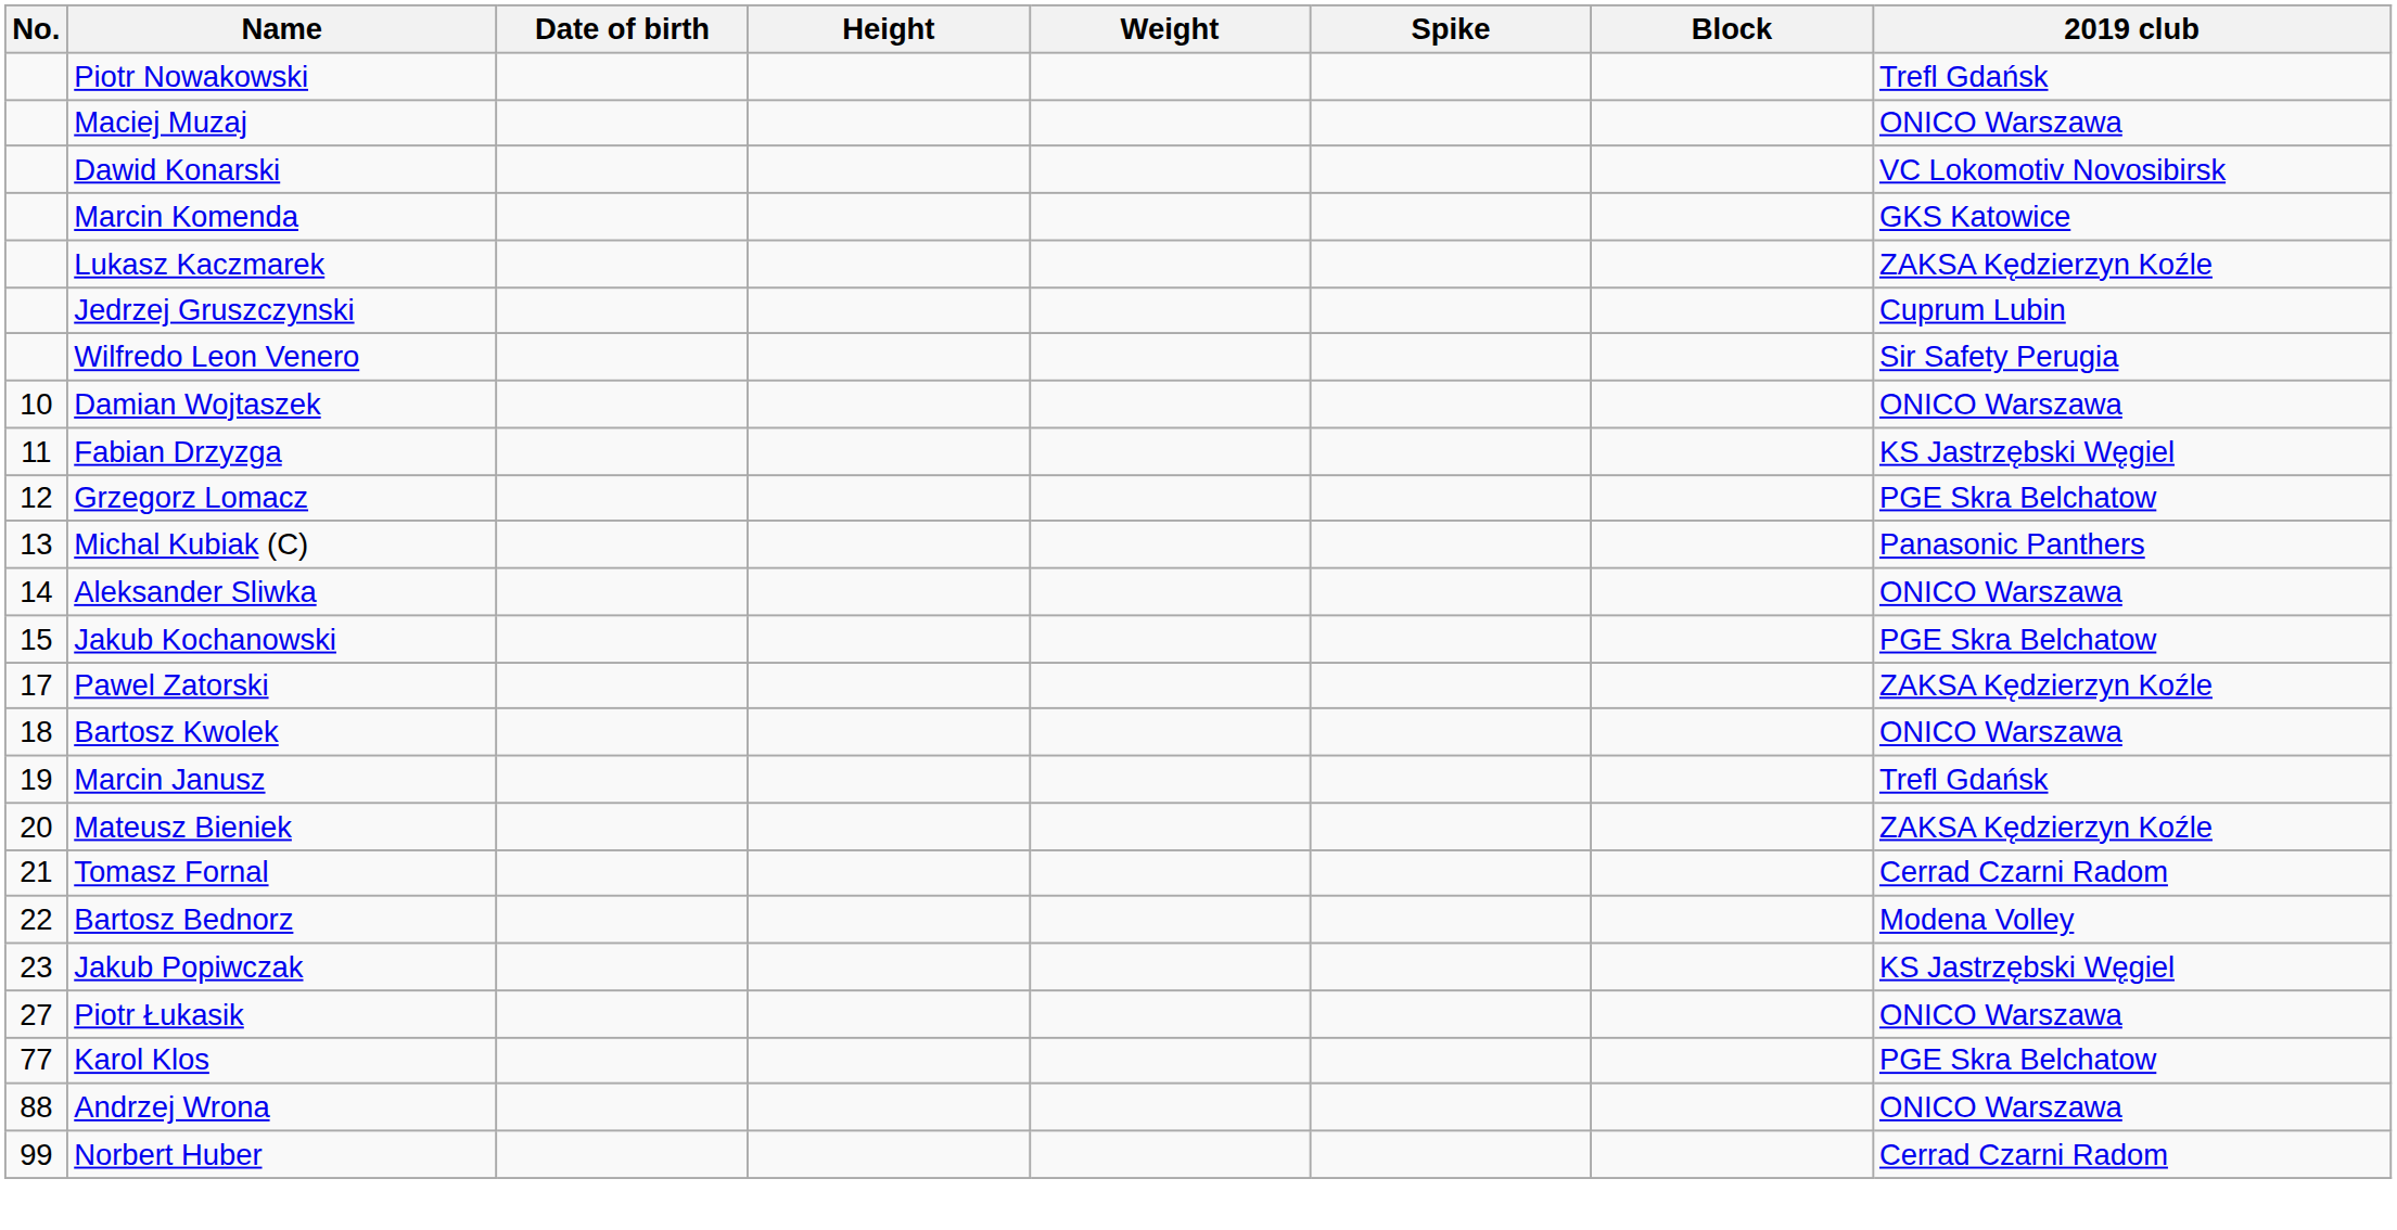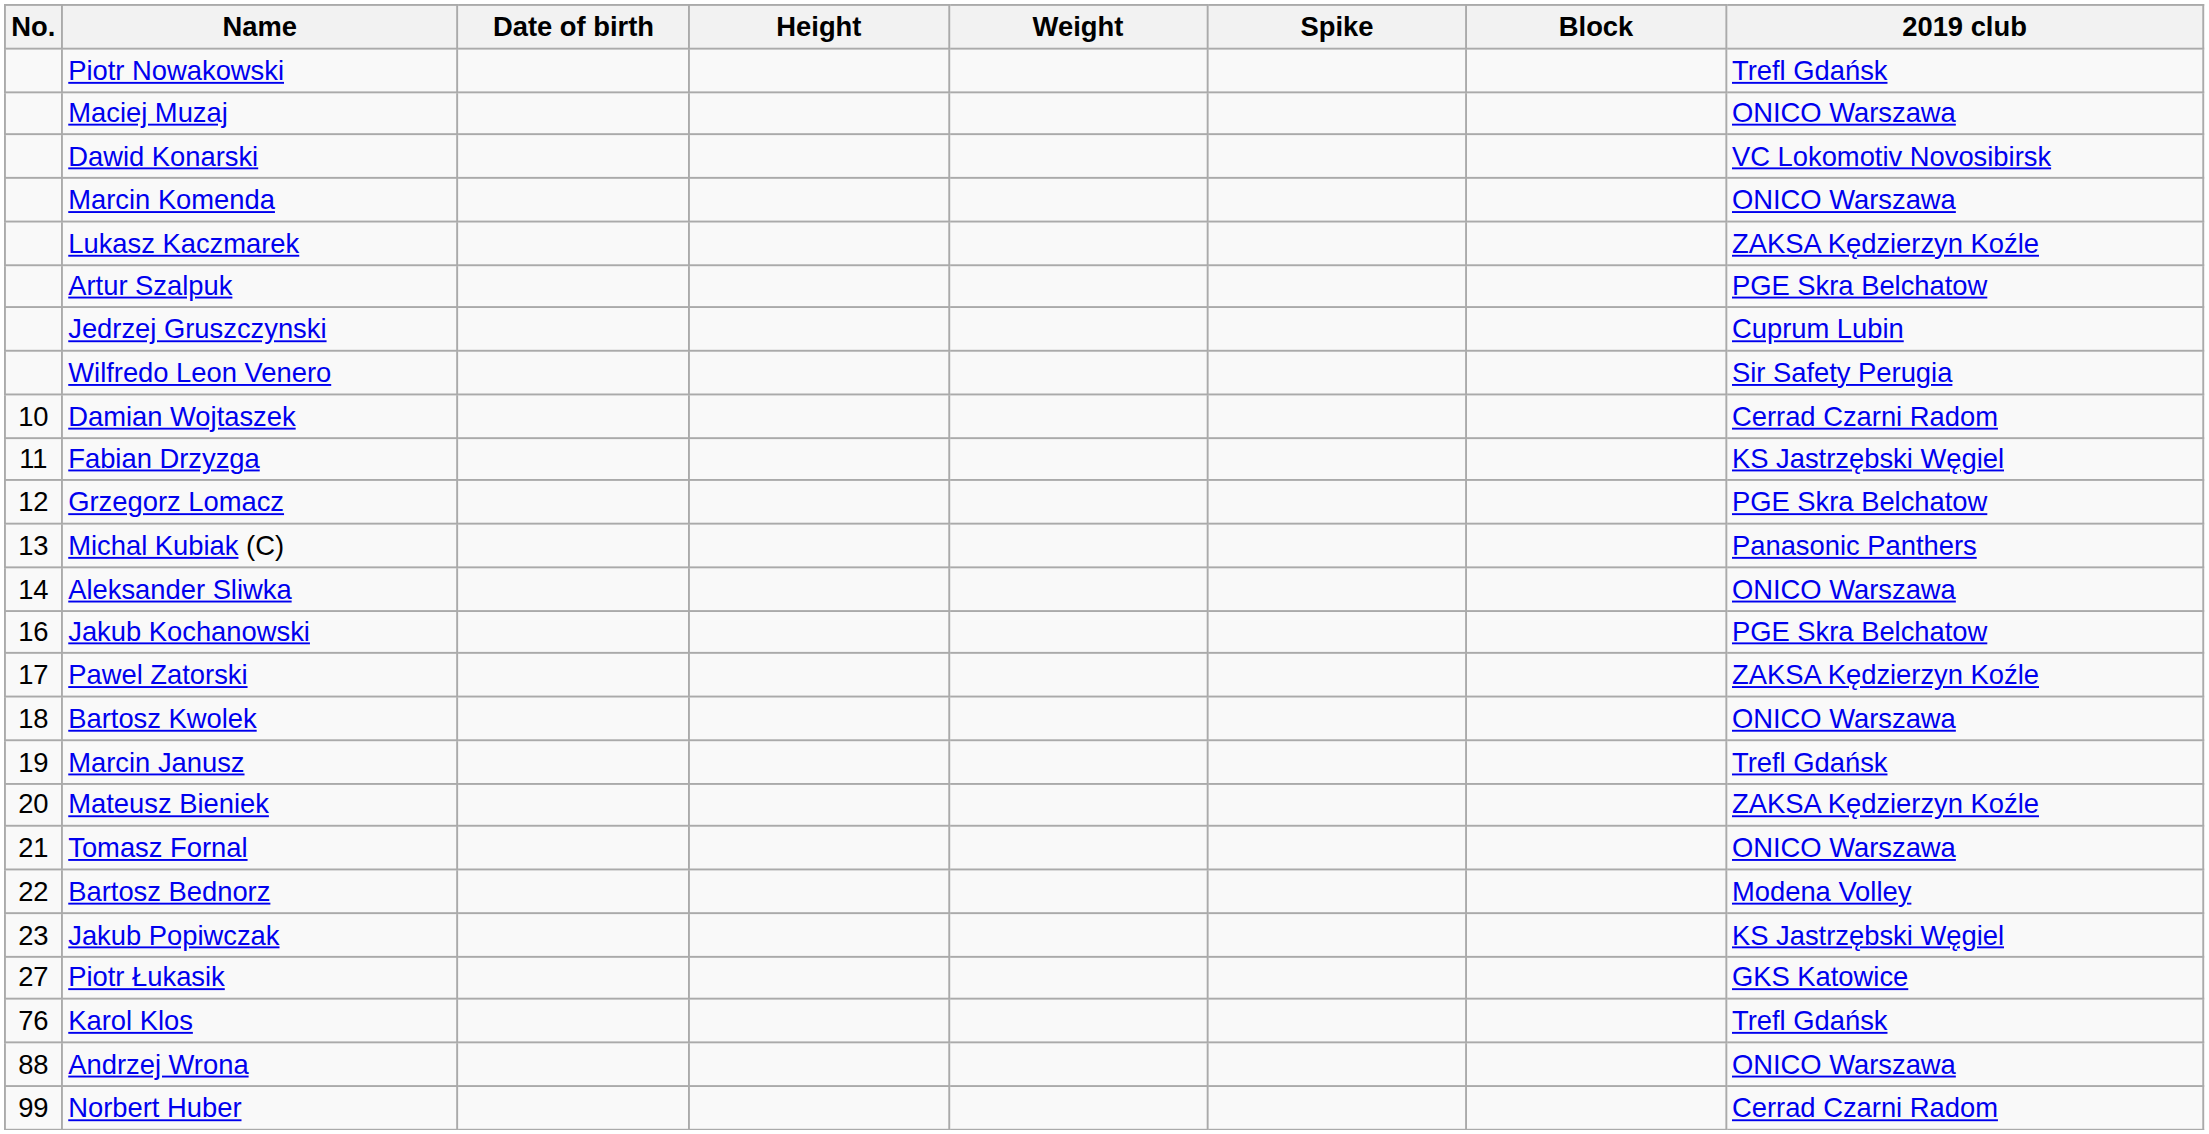 <table class="wikitable sortable" style="font-size:90%; text-align:center;">
 <tr>
 <th>No.</th>
 <th style="width:14em">Name</th>
 <th style="width:8em">Date of birth</th>
 <th style="width:9em">Height</th>
 <th style="width:9em">Weight</th>
 <th style="width:9em">Spike</th>
 <th style="width:9em">Block</th>
 <th style="width:17em">2019 club</th>
 </tr>
 <tr>
 <td></td>
 <td align=left><a href='#'>Piotr Nowakowski</a></td>
 <td align=right></td>
 <td></td>
 <td></td>
 <td></td>
 <td></td>
 <td align=left> <a href='#'>Trefl Gdańsk</a></td>
 </tr>
 <tr>
 <td></td>
 <td align=left><a href='#'>Maciej Muzaj</a></td>
 <td align=right></td>
 <td></td>
 <td></td>
 <td></td>
 <td></td>
 <td align=left> <a href='#'>ONICO Warszawa</a></td>
 </tr>
 <tr>
 <td></td>
 <td align=left><a href='#'>Dawid Konarski</a></td>
 <td align=right></td>
 <td></td>
 <td></td>
 <td></td>
 <td></td>
 <td align=left> <a href='#'>VC Lokomotiv Novosibirsk</a></td>
 </tr>
 <tr>
 <td></td>
 <td align=left><a href='#'>Marcin Komenda</a></td>
 <td align=right></td>
 <td></td>
 <td></td>
 <td></td>
 <td></td>
-<td align=left> <a href='#'>GKS Katowice</a></td>
+<td align=left> <a href='#'>ONICO Warszawa</a></td>
 </tr>
 <tr>
 <td></td>
 <td align=left><a href='#'>Lukasz Kaczmarek</a></td>
 <td align=right></td>
 <td></td>
 <td></td>
 <td></td>
 <td></td>
 <td align=left> <a href='#'>ZAKSA Kędzierzyn Koźle</a></td>
+</tr>
+<tr>
+<td></td>
+<td align=left><a href='#'>Artur Szalpuk</a></td>
+<td align=right></td>
+<td></td>
+<td></td>
+<td></td>
+<td></td>
+<td align=left> <a href='#'>PGE Skra Belchatow</a></td>
 </tr>
 <tr>
 <td></td>
 <td align=left><a href='#'>Jedrzej Gruszczynski</a></td>
 <td align=right></td>
 <td></td>
 <td></td>
 <td></td>
 <td></td>
 <td align=left> <a href='#'>Cuprum Lubin</a></td>
 </tr>
 <tr>
 <td></td>
 <td align=left><a href='#'>Wilfredo Leon Venero</a></td>
 <td align=right></td>
 <td></td>
 <td></td>
 <td></td>
 <td></td>
 <td align=left> <a href='#'>Sir Safety Perugia</a></td>
 </tr>
 <tr>
 <td>10</td>
 <td align=left><a href='#'>Damian Wojtaszek</a></td>
 <td align=right></td>
 <td></td>
 <td></td>
 <td></td>
 <td></td>
-<td align=left> <a href='#'>ONICO Warszawa</a></td>
+<td align=left> <a href='#'>Cerrad Czarni Radom</a></td>
 </tr>
 <tr>
 <td>11</td>
 <td align=left><a href='#'>Fabian Drzyzga</a></td>
 <td align=right></td>
 <td></td>
 <td></td>
 <td></td>
 <td></td>
 <td align=left> <a href='#'>KS Jastrzębski Węgiel</a></td>
 </tr>
 <tr>
 <td>12</td>
 <td align=left><a href='#'>Grzegorz Lomacz</a></td>
 <td align=right></td>
 <td></td>
 <td></td>
 <td></td>
 <td></td>
 <td align=left> <a href='#'>PGE Skra Belchatow</a></td>
 </tr>
 <tr>
 <td>13</td>
 <td align=left><a href='#'>Michal Kubiak</a> (C)</td>
 <td align="right"></td>
 <td></td>
 <td></td>
 <td></td>
 <td></td>
 <td align=left> <a href='#'>Panasonic Panthers</a></td>
 </tr>
 <tr>
 <td>14</td>
 <td align=left><a href='#'>Aleksander Sliwka</a></td>
 <td align=right></td>
 <td></td>
 <td></td>
 <td></td>
 <td></td>
 <td align=left> <a href='#'>ONICO Warszawa</a></td>
 </tr>
 <tr>
-<td>15</td>
+<td>16</td>
 <td align=left><a href='#'>Jakub Kochanowski</a></td>
 <td align=right></td>
 <td></td>
 <td></td>
 <td></td>
 <td></td>
 <td align=left> <a href='#'>PGE Skra Belchatow</a></td>
 </tr>
 <tr>
 <td>17</td>
 <td align=left><a href='#'>Pawel Zatorski</a></td>
 <td align=right></td>
 <td></td>
 <td></td>
 <td></td>
 <td></td>
 <td align=left> <a href='#'>ZAKSA Kędzierzyn Koźle</a></td>
 </tr>
 <tr>
 <td>18</td>
 <td align=left><a href='#'>Bartosz Kwolek</a></td>
 <td align=right></td>
 <td></td>
 <td></td>
 <td></td>
 <td></td>
 <td align=left> <a href='#'>ONICO Warszawa</a></td>
 </tr>
 <tr>
 <td>19</td>
 <td align=left><a href='#'>Marcin Janusz</a></td>
 <td align=right></td>
 <td></td>
 <td></td>
 <td></td>
 <td></td>
 <td align=left> <a href='#'>Trefl Gdańsk</a></td>
 </tr>
 <tr>
 <td>20</td>
 <td align=left><a href='#'>Mateusz Bieniek</a></td>
 <td align=right></td>
 <td></td>
 <td></td>
 <td></td>
 <td></td>
 <td align=left> <a href='#'>ZAKSA Kędzierzyn Koźle</a></td>
 </tr>
 <tr>
 <td>21</td>
 <td align=left><a href='#'>Tomasz Fornal</a></td>
 <td align=right></td>
 <td></td>
 <td></td>
 <td></td>
 <td></td>
-<td align=left> <a href='#'>Cerrad Czarni Radom</a></td>
+<td align=left> <a href='#'>ONICO Warszawa</a></td>
 </tr>
 <tr>
 <td>22</td>
 <td align=left><a href='#'>Bartosz Bednorz</a></td>
 <td align=right></td>
 <td></td>
 <td></td>
 <td></td>
 <td></td>
 <td align=left> <a href='#'>Modena Volley</a></td>
 </tr>
 <tr>
 <td>23</td>
 <td align=left><a href='#'>Jakub Popiwczak</a></td>
 <td align=right></td>
 <td></td>
 <td></td>
 <td></td>
 <td></td>
 <td align=left> <a href='#'>KS Jastrzębski Węgiel</a></td>
 </tr>
 <tr>
 <td>27</td>
 <td align=left><a href='#'>Piotr Łukasik</a></td>
 <td align=right></td>
 <td></td>
 <td></td>
 <td></td>
 <td></td>
-<td align=left> <a href='#'>ONICO Warszawa</a></td>
+<td align=left> <a href='#'>GKS Katowice</a></td>
 </tr>
 <tr>
-<td>77</td>
+<td>76</td>
 <td align=left><a href='#'>Karol Klos</a></td>
 <td align=right></td>
 <td></td>
 <td></td>
 <td></td>
 <td></td>
-<td align=left> <a href='#'>PGE Skra Belchatow</a></td>
+<td align=left> <a href='#'>Trefl Gdańsk</a></td>
 </tr>
 <tr>
 <td>88</td>
 <td align=left><a href='#'>Andrzej Wrona</a></td>
 <td align=right></td>
 <td></td>
 <td></td>
 <td></td>
 <td></td>
 <td align=left> <a href='#'>ONICO Warszawa</a></td>
 </tr>
 <tr>
 <td>99</td>
 <td align=left><a href='#'>Norbert Huber</a></td>
 <td align=right></td>
 <td></td>
 <td></td>
 <td></td>
 <td></td>
 <td align=left> <a href='#'>Cerrad Czarni Radom</a></td>
 </tr>
 </table>
